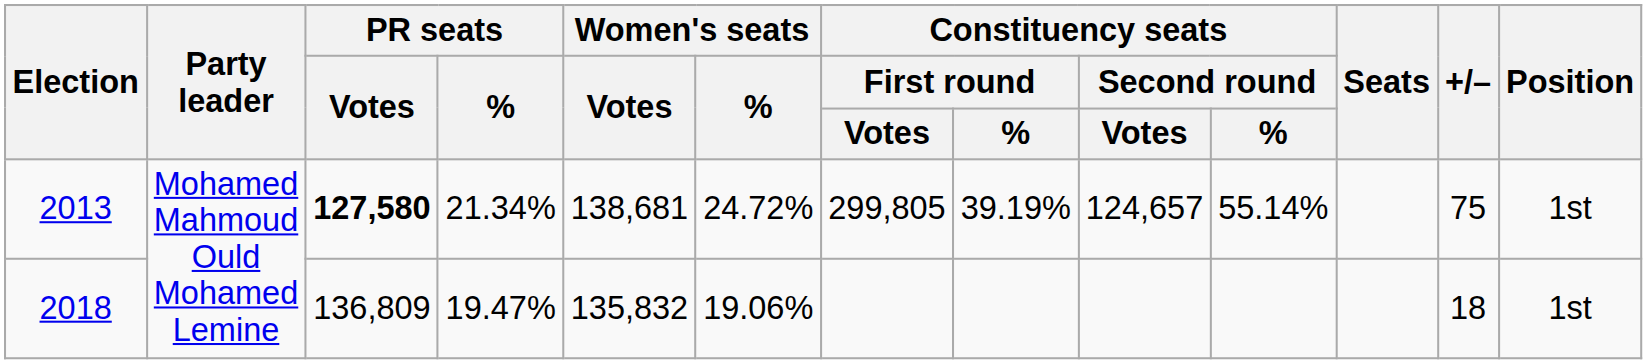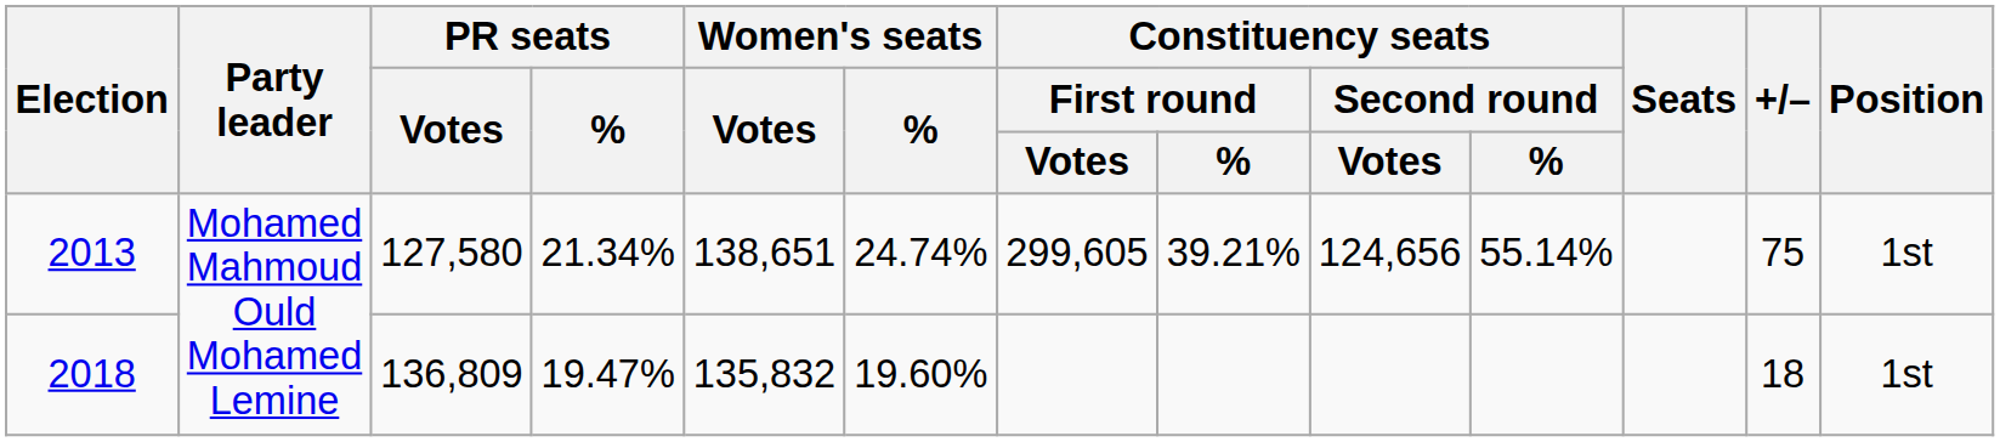 <table class=wikitable style=text-align:center>
 <tr>
 <th rowspan="3">Election</th>
 <th rowspan="3">Party leader</th>
 <th colspan="2">PR seats</th>
 <th colspan="2">Women's seats</th>
 <th colspan="4">Constituency seats</th>
 <th rowspan="3">Seats</th>
 <th rowspan="3">+/–</th>
 <th rowspan="3">Position</th>
 </tr>
 <tr>
 <th rowspan="2">Votes</th>
 <th rowspan="2">%</th>
 <th rowspan="2">Votes</th>
 <th rowspan="2">%</th>
 <th colspan="2">First round</th>
 <th colspan="2">Second round</th>
 </tr>
 <tr>
 <th>Votes</th>
 <th>%</th>
 <th>Votes</th>
 <th>%</th>
 </tr>
 <tr>
 <td><a href='#'>2013</a></td>
 <td rowspan="2"><a href='#'>Mohamed Mahmoud Ould Mohamed Lemine</a></td>
-<td><strong>127,580</strong></td>
+<td>127,580</td>
 <td>21.34%</td>
-<td>138,681</td>
-<td>24.72%</td>
-<td>299,805</td>
-<td>39.19%</td>
-<td>124,657</td>
+<td>138,651</td>
+<td>24.74%</td>
+<td>299,605</td>
+<td>39.21%</td>
+<td>124,656</td>
 <td>55.14%</td>
 <td><br></td>
 <td> 75</td>
 <td> 1st</td>
 </tr>
 <tr>
 <td><a href='#'>2018</a></td>
 <td>136,809</td>
 <td>19.47%</td>
 <td>135,832</td>
-<td>19.06%</td>
+<td>19.60%</td>
 <td></td>
 <td></td>
 <td></td>
 <td></td>
 <td><br></td>
 <td> 18</td>
 <td> 1st</td>
 </tr>
 </table>
